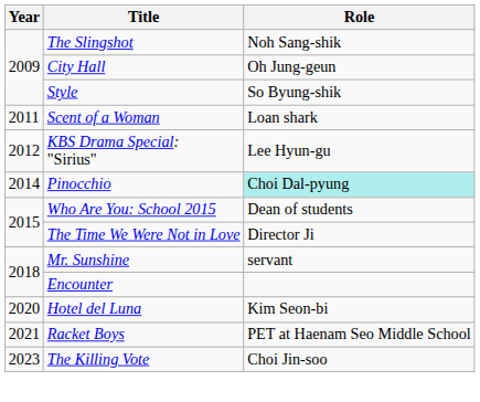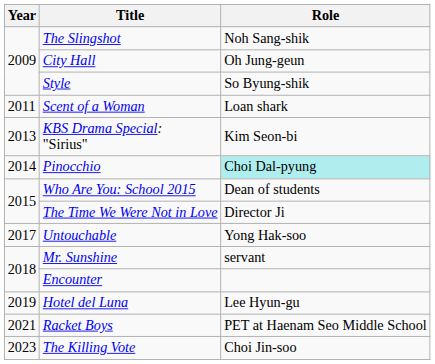 <table class="wikitable sortable">
 <tr>
 <th>Year</th>
 <th>Title</th>
 <th>Role</th>
 </tr>
 <tr>
 <td rowspan=3>2009</td>
 <td><em><a href='#'>The Slingshot</a></em></td>
 <td>Noh Sang-shik</td>
 </tr>
 <tr>
 <td><em><a href='#'>City Hall</a></em></td>
 <td>Oh Jung-geun</td>
 </tr>
 <tr>
 <td><em><a href='#'>Style</a></em></td>
 <td>So Byung-shik</td>
 </tr>
 <tr>
 <td>2011</td>
 <td><em><a href='#'>Scent of a Woman</a></em></td>
 <td>Loan shark</td>
 </tr>
 <tr>
-<td>2012</td>
+<td>2013</td>
 <td><em><a href='#'>KBS Drama Special</a>:</em><br> "Sirius"</td>
-<td>Lee Hyun-gu</td>
+<td>Kim Seon-bi</td>
 </tr>
 <tr>
 <td>2014</td>
 <td><em><a href='#'>Pinocchio</a></em></td>
 <td style="background: paleturquoise;">Choi Dal-pyung</td>
 </tr>
 <tr>
 <td rowspan=2>2015</td>
 <td><em><a href='#'>Who Are You: School 2015</a></em></td>
 <td>Dean of students</td>
 </tr>
 <tr>
 <td><em><a href='#'>The Time We Were Not in Love</a></em></td>
 <td>Director Ji</td>
 </tr>
 <tr>
+<td>2017</td>
+<td><em><a href='#'>Untouchable</a></em></td>
+<td>Yong Hak-soo</td>
+</tr>
+<tr>
 <td rowspan=2>2018</td>
 <td><em><a href='#'>Mr. Sunshine</a></em></td>
 <td>servant</td>
 </tr>
 <tr>
 <td><em><a href='#'>Encounter</a></em></td>
 <td></td>
 </tr>
 <tr>
-<td>2020</td>
+<td>2019</td>
 <td><em><a href='#'>Hotel del Luna</a></em></td>
-<td>Kim Seon-bi</td>
+<td>Lee Hyun-gu</td>
 </tr>
 <tr>
 <td>2021</td>
 <td><em><a href='#'>Racket Boys</a></em></td>
 <td>PET at Haenam Seo Middle School</td>
 </tr>
 <tr>
 <td>2023</td>
 <td><em><a href='#'>The Killing Vote</a></em></td>
 <td>Choi Jin-soo</td>
 </tr>
 </table>
